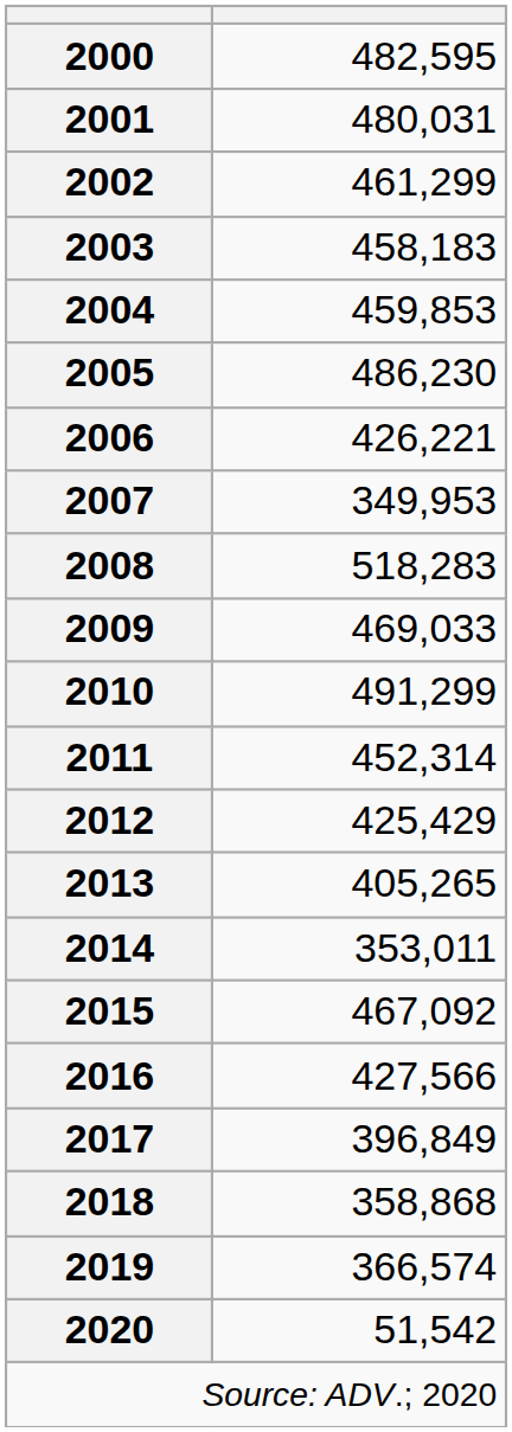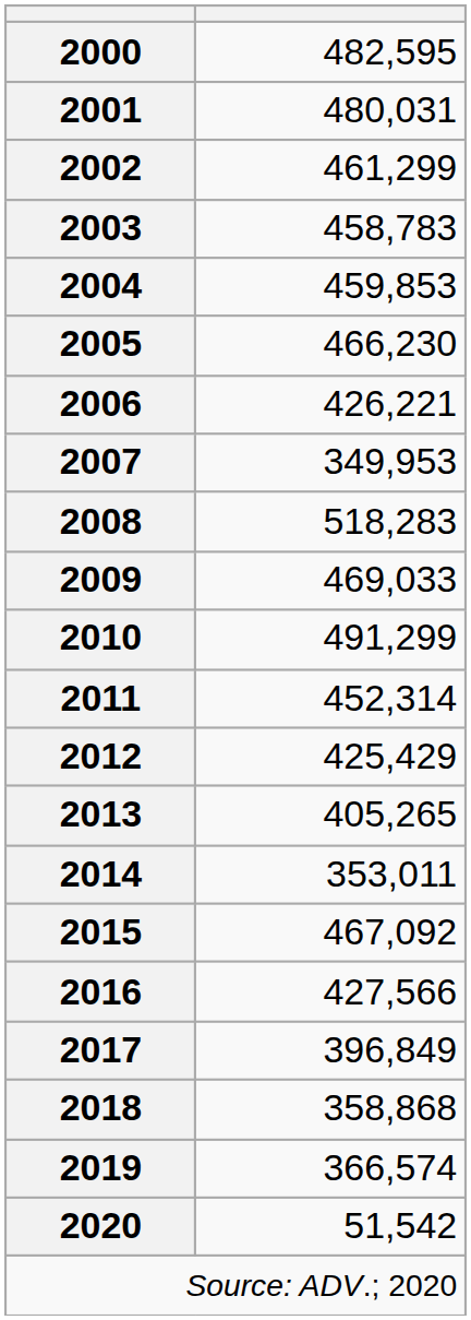 <table class="wikitable" style="text-align: right; width:200px;" align="center">
 <tr>
 <th style="width:75px"></th>
 <th></th>
 </tr>
 <tr>
 <th>2000</th>
 <td>482,595</td>
 </tr>
 <tr>
 <th>2001</th>
 <td> 480,031</td>
 </tr>
 <tr>
 <th>2002</th>
 <td> 461,299</td>
 </tr>
 <tr>
 <th>2003</th>
-<td> 458,183</td>
+<td> 458,783</td>
 </tr>
 <tr>
 <th>2004</th>
 <td> 459,853</td>
 </tr>
 <tr>
 <th>2005</th>
-<td> 486,230</td>
+<td> 466,230</td>
 </tr>
 <tr>
 <th>2006</th>
 <td> 426,221</td>
 </tr>
 <tr>
 <th>2007</th>
 <td> 349,953</td>
 </tr>
 <tr>
 <th>2008</th>
 <td> 518,283</td>
 </tr>
 <tr>
 <th>2009</th>
 <td> 469,033</td>
 </tr>
 <tr>
 <th>2010</th>
 <td> 491,299</td>
 </tr>
 <tr>
 <th>2011</th>
 <td> 452,314</td>
 </tr>
 <tr>
 <th>2012</th>
 <td> 425,429</td>
 </tr>
 <tr>
 <th>2013</th>
 <td> 405,265</td>
 </tr>
 <tr>
 <th>2014</th>
 <td> 353,011</td>
 </tr>
 <tr>
 <th>2015</th>
 <td> 467,092</td>
 </tr>
 <tr>
 <th>2016</th>
 <td> 427,566</td>
 </tr>
 <tr>
 <th>2017</th>
 <td> 396,849</td>
 </tr>
 <tr>
 <th>2018</th>
 <td> 358,868</td>
 </tr>
 <tr>
 <th>2019</th>
 <td> 366,574</td>
 </tr>
 <tr>
 <th>2020</th>
 <td> 51,542</td>
 </tr>
 <tr>
 <td colspan=5 align="right"><small><em>Source: ADV</em>.; 2020</small></td>
 </tr>
 </table>
